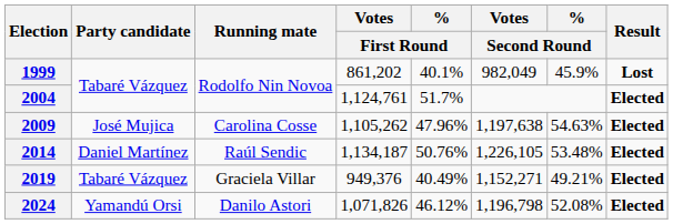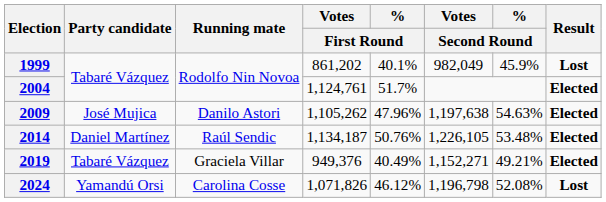 <table class="wikitable" style="text-align:center">
 <tr>
 <th rowspan="2">Election</th>
 <th rowspan="2">Party candidate</th>
 <th rowspan="2">Running mate</th>
 <th>Votes</th>
 <th>%</th>
 <th>Votes</th>
 <th>%</th>
 <th rowspan="2">Result</th>
 </tr>
 <tr>
 <th colspan="2">First Round</th>
 <th colspan="2">Second Round</th>
 </tr>
 <tr>
 <th><a href='#'>1999</a></th>
 <td rowspan="2"><a href='#'>Tabaré Vázquez</a></td>
 <td rowspan="2"><a href='#'>Rodolfo Nin Novoa</a></td>
 <td>861,202</td>
 <td>40.1%</td>
 <td>982,049</td>
 <td>45.9%</td>
 <td><strong>Lost</strong> </td>
 </tr>
 <tr>
 <th><a href='#'>2004</a></th>
 <td>1,124,761</td>
 <td>51.7%</td>
 <td colspan="2"></td>
 <td><strong>Elected</strong> </td>
 </tr>
 <tr>
 <th><a href='#'>2009</a></th>
 <td><a href='#'>José Mujica</a></td>
-<td><a href='#'>Carolina Cosse</a></td>
+<td><a href='#'>Danilo Astori</a></td>
 <td>1,105,262</td>
 <td>47.96%</td>
 <td>1,197,638</td>
 <td>54.63%</td>
 <td><strong>Elected</strong> </td>
 </tr>
 <tr>
 <th><a href='#'>2014</a></th>
 <td><a href='#'>Daniel Martínez</a></td>
 <td><a href='#'>Raúl Sendic</a></td>
 <td>1,134,187</td>
 <td>50.76%</td>
 <td>1,226,105</td>
 <td>53.48%</td>
 <td><strong>Elected</strong> </td>
 </tr>
 <tr>
 <th><a href='#'>2019</a></th>
 <td><a href='#'>Tabaré Vázquez</a></td>
 <td>Graciela Villar</td>
 <td>949,376</td>
 <td>40.49%</td>
 <td>1,152,271</td>
 <td>49.21%</td>
 <td><strong>Elected</strong> </td>
 </tr>
 <tr>
 <th><a href='#'>2024</a></th>
 <td><a href='#'>Yamandú Orsi</a></td>
-<td><a href='#'>Danilo Astori</a></td>
+<td><a href='#'>Carolina Cosse</a></td>
 <td>1,071,826</td>
 <td>46.12%</td>
 <td>1,196,798</td>
 <td>52.08%</td>
-<td><strong>Elected</strong> </td>
+<td><strong>Lost</strong> </td>
 </tr>
 </table>
